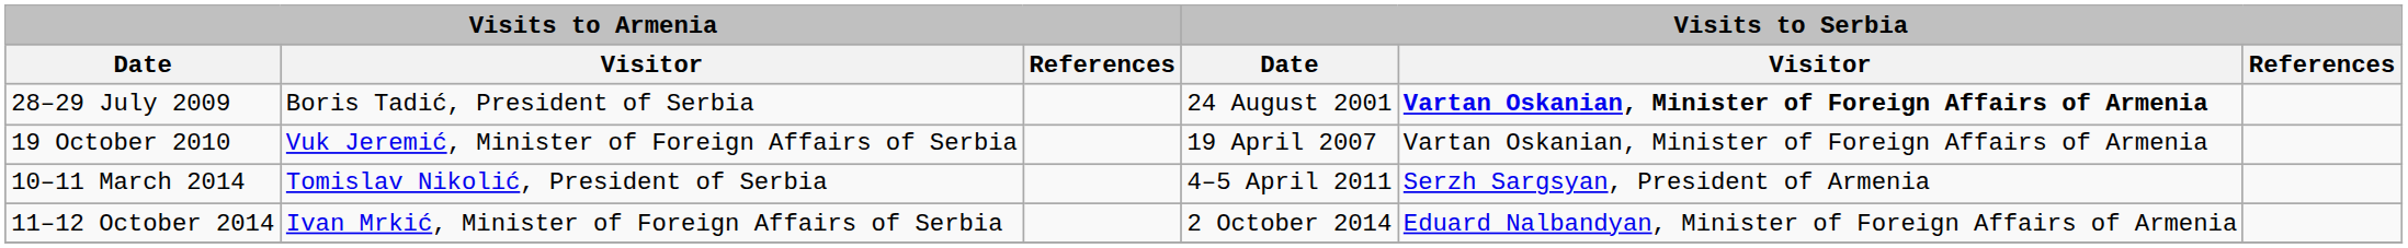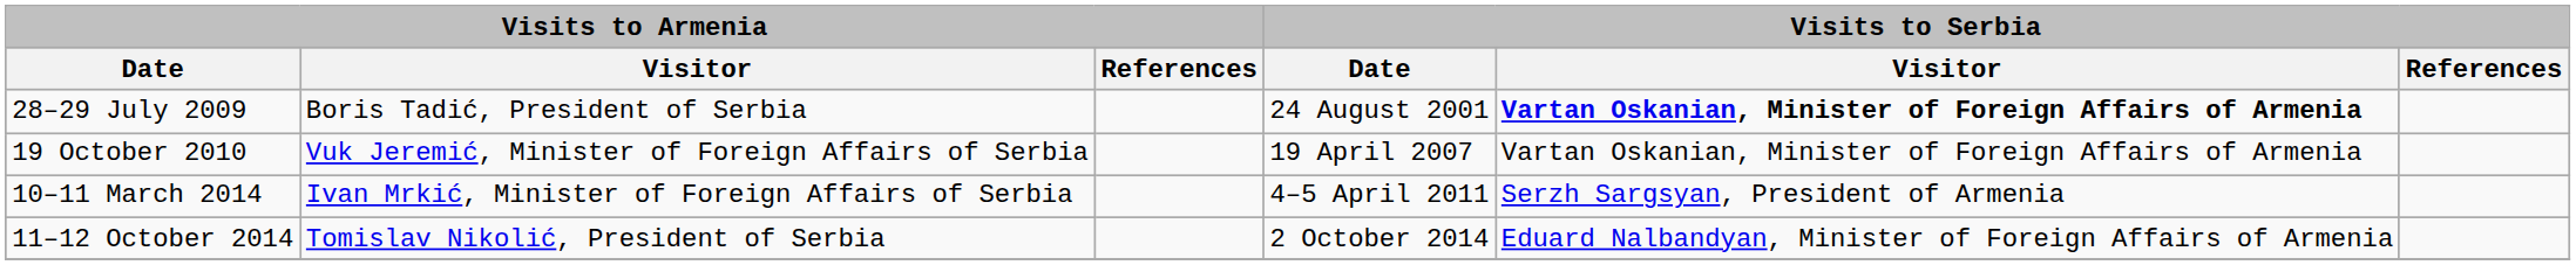 <table class="wikitable">
 <tr>
 <th Colspan="3" style="background: silver; font-weight:bold;">Visits to Armenia</th>
 <th Colspan="3" style="background: silver; font-weight:bold;">Visits to Serbia</th>
 </tr>
 <tr>
 <th>Date</th>
 <th>Visitor</th>
 <th>References</th>
 <th>Date</th>
 <th>Visitor</th>
 <th>References</th>
 </tr>
 <tr>
 <td>28–29 July 2009</td>
 <td>Boris Tadić, President of Serbia</td>
 <td></td>
 <td>24 August 2001</td>
 <td><strong><a href='#'>Vartan Oskanian</a>, Minister of Foreign Affairs of Armenia</strong></td>
 <td></td>
 </tr>
 <tr>
 <td>19 October 2010</td>
 <td><a href='#'>Vuk Jeremić</a>, Minister of Foreign Affairs of Serbia</td>
 <td></td>
 <td>19 April 2007</td>
 <td>Vartan Oskanian, Minister of Foreign Affairs of Armenia</td>
 <td></td>
 </tr>
 <tr>
 <td>10–11 March 2014</td>
-<td><a href='#'>Tomislav Nikolić</a>, President of Serbia</td>
+<td><a href='#'>Ivan Mrkić</a>, Minister of Foreign Affairs of Serbia</td>
 <td></td>
 <td>4–5 April 2011</td>
 <td><a href='#'>Serzh Sargsyan</a>, President of Armenia</td>
 <td></td>
 </tr>
 <tr>
 <td>11–12 October 2014</td>
-<td><a href='#'>Ivan Mrkić</a>, Minister of Foreign Affairs of Serbia</td>
+<td><a href='#'>Tomislav Nikolić</a>, President of Serbia</td>
 <td></td>
 <td>2 October 2014</td>
 <td><a href='#'>Eduard Nalbandyan</a>, Minister of Foreign Affairs of Armenia</td>
 <td></td>
 </tr>
 <tr>
 </tr>
 </table>
